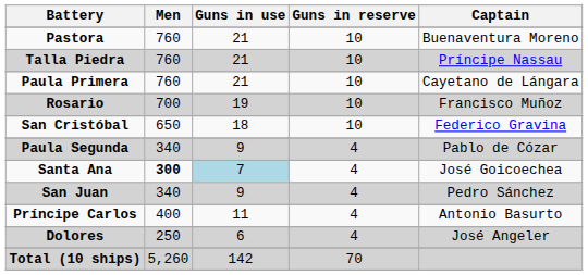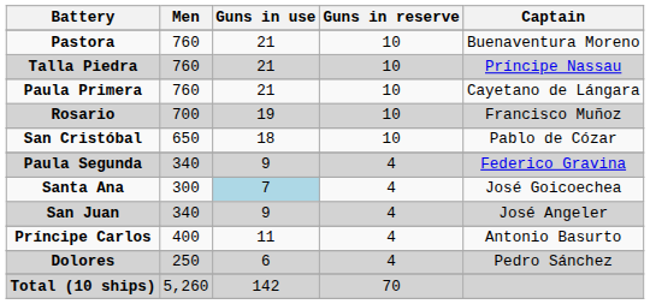 <table class="wikitable" style="float:right; margin: 0.5em 0.5em 0.5em 1em; padding: 0.5em; font-size: 95%;">
 <tr bgcolor=lightgrey align=center>
 <th>Battery</th>
 <th>Men</th>
 <th>Guns in use</th>
 <th>Guns in reserve</th>
 <th>Captain</th>
 </tr>
 <tr ---->
 </tr>
 <tr align=center>
 <td><strong>Pastora</strong></td>
 <td>760</td>
 <td>21</td>
 <td>10</td>
 <td>Buenaventura Moreno</td>
 </tr>
 <tr bgcolor=lightgrey align=center>
 <td><strong>Talla Piedra</strong></td>
 <td>760</td>
 <td>21</td>
 <td>10</td>
 <td><a href='#'>Príncipe Nassau</a></td>
 </tr>
 <tr ---->
 </tr>
 <tr align=center>
 <td><strong>Paula Primera</strong></td>
 <td>760</td>
 <td>21</td>
 <td>10</td>
 <td>Cayetano de Lángara</td>
 </tr>
 <tr bgcolor=lightgrey align=center>
 <td><strong>Rosario</strong></td>
 <td>700</td>
 <td>19</td>
 <td>10</td>
 <td>Francisco Muñoz</td>
 </tr>
 <tr ---->
 </tr>
 <tr align=center>
 <td><strong>San Cristóbal</strong></td>
 <td>650</td>
 <td>18</td>
 <td>10</td>
-<td><a href='#'>Federico Gravina</a></td>
+<td>Pablo de Cózar</td>
 </tr>
 <tr ---->
 </tr>
 <tr bgcolor=lightgrey align=center>
 <td><strong>Paula Segunda</strong></td>
 <td>340</td>
 <td>9</td>
 <td>4</td>
-<td>Pablo de Cózar</td>
+<td><a href='#'>Federico Gravina</a></td>
 </tr>
 <tr ---->
 </tr>
 <tr align=center>
 <td><strong>Santa Ana</strong></td>
-<td><strong>300</strong></td>
+<td>300</td>
 <td style="background: lightblue;">7</td>
 <td>4</td>
 <td>José Goicoechea</td>
 </tr>
 <tr bgcolor=lightgrey align=center>
 <td><strong>San Juan</strong></td>
 <td>340</td>
 <td>9</td>
 <td>4</td>
-<td>Pedro Sánchez</td>
+<td>José Angeler</td>
 </tr>
 <tr ---->
 </tr>
 <tr align=center>
 <td><strong>Príncipe Carlos</strong></td>
 <td>400</td>
 <td>11</td>
 <td>4</td>
 <td>Antonio Basurto</td>
 </tr>
 <tr ---->
 </tr>
 <tr bgcolor=lightgrey align=center>
 <td><strong>Dolores</strong></td>
 <td>250</td>
 <td>6</td>
 <td>4</td>
-<td>José Angeler</td>
+<td>Pedro Sánchez</td>
 </tr>
 <tr ---->
 </tr>
 <tr bgcolor=lightgrey align=center>
 <td><strong> Total (10 ships)</strong></td>
 <td>5,260</td>
 <td>142</td>
 <td>70</td>
 <td></td>
 </tr>
 <tr ---->
 </tr>
 </table>
